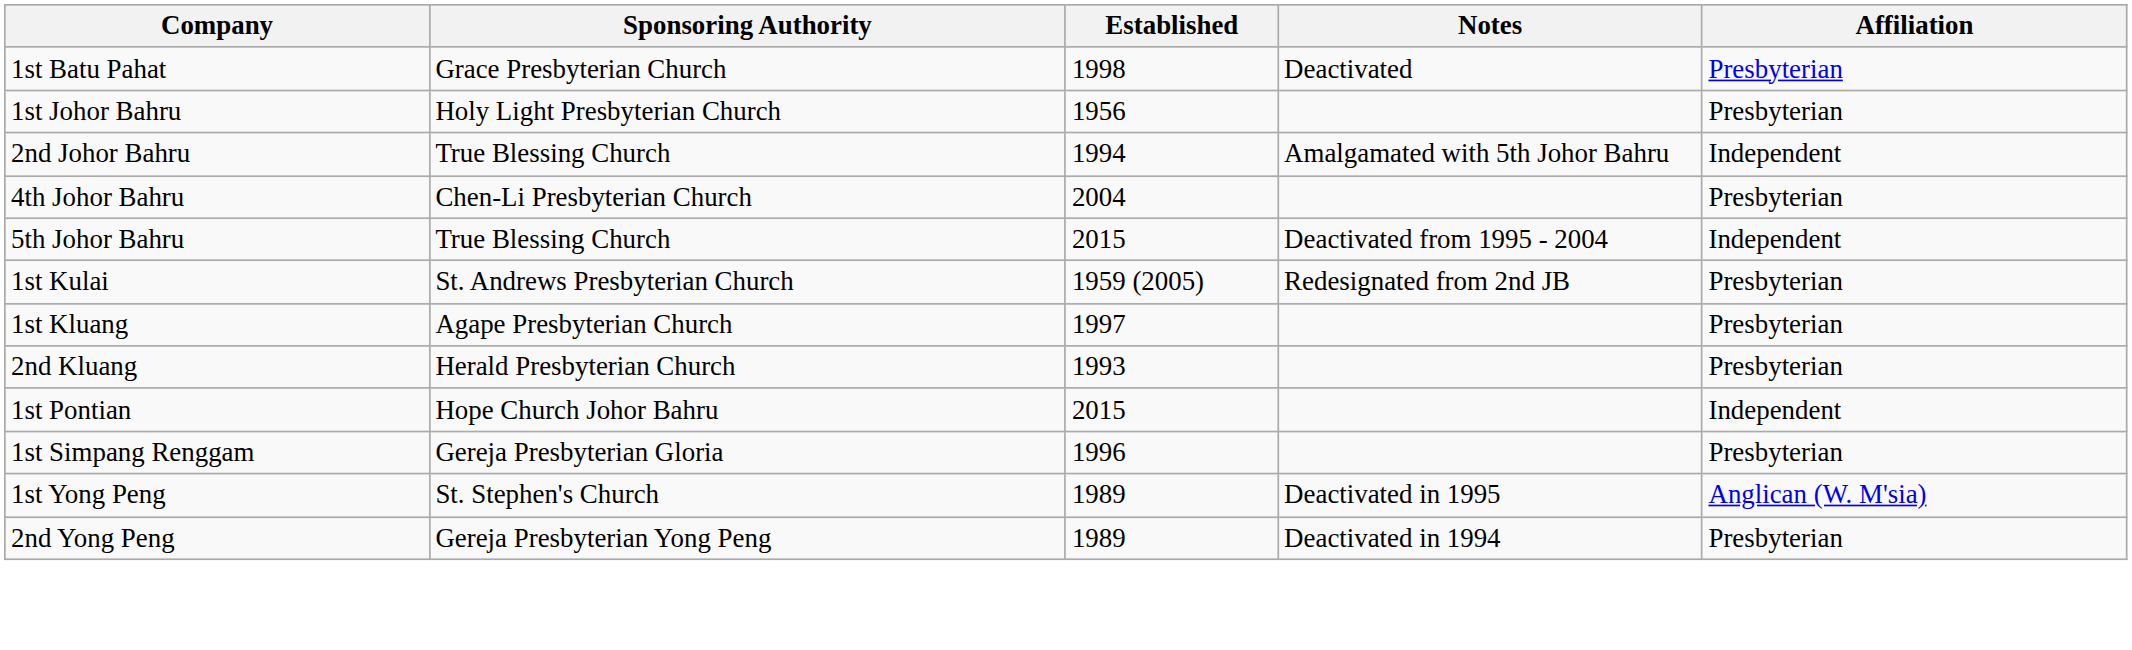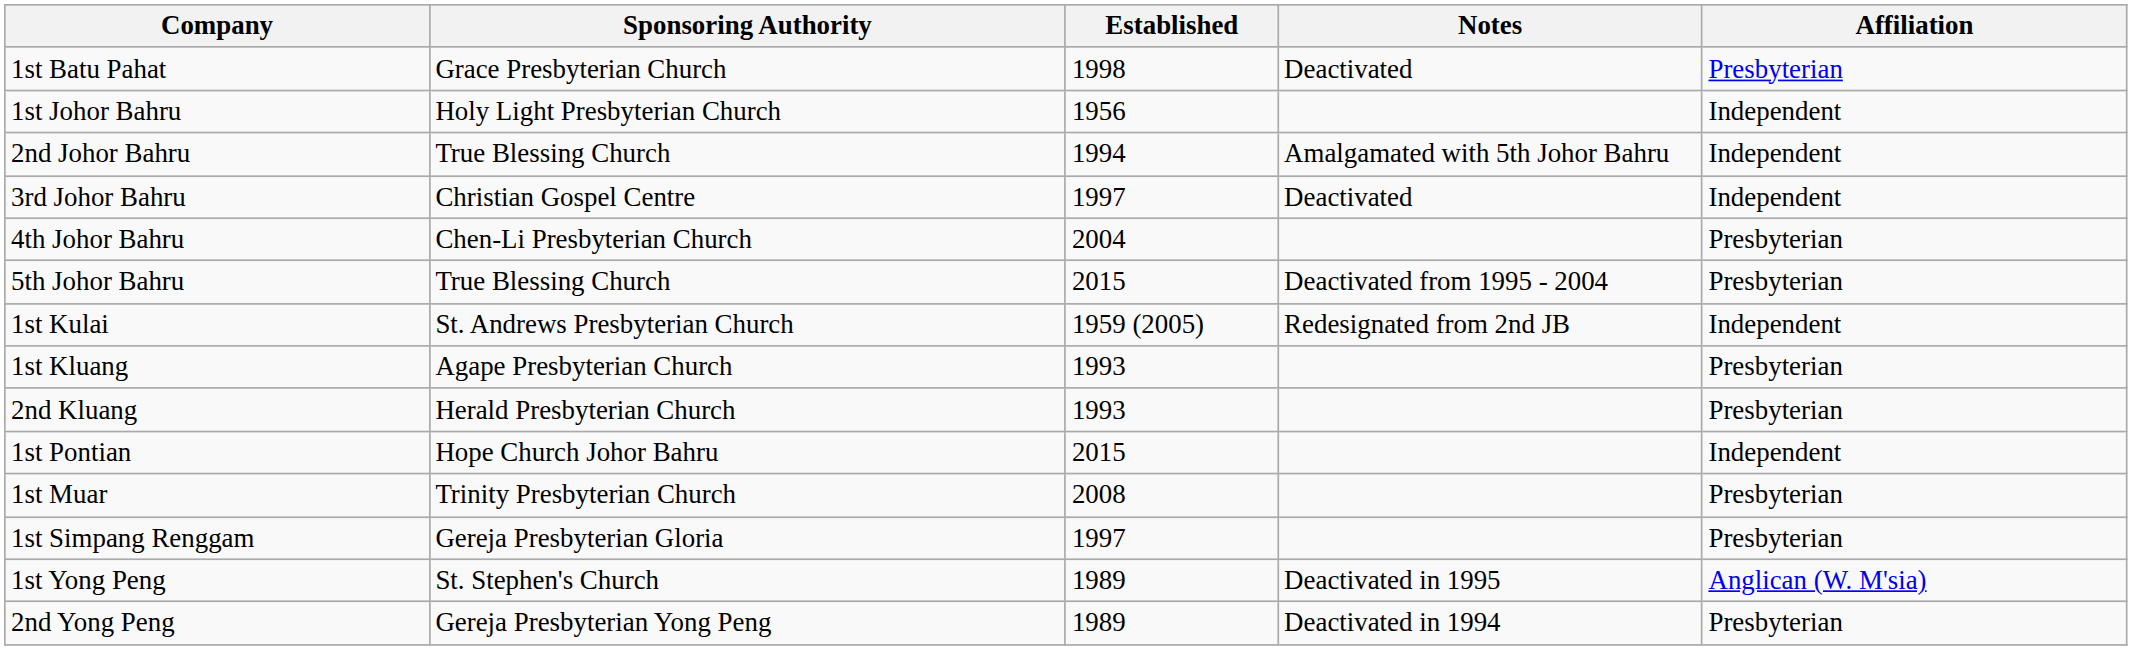 <table class="wikitable sortable mw-collapsible mw-collapsed" width="100%">
 <tr>
 <th>Company</th>
 <th>Sponsoring Authority</th>
 <th>Established</th>
 <th>Notes</th>
 <th>Affiliation</th>
 </tr>
 <tr>
 <td style="width:20%">1st Batu Pahat</td>
 <td style="width:30%">Grace Presbyterian Church</td>
 <td style="width:10%">1998</td>
 <td style="width:20%">Deactivated</td>
 <td style="width:20%"><a href='#'>Presbyterian</a></td>
 </tr>
 <tr>
 <td>1st Johor Bahru</td>
 <td>Holy Light Presbyterian Church</td>
 <td>1956</td>
 <td></td>
-<td>Presbyterian</td>
+<td>Independent</td>
 </tr>
 <tr>
 <td>2nd Johor Bahru</td>
 <td>True Blessing Church</td>
 <td>1994</td>
 <td>Amalgamated with 5th Johor Bahru</td>
+<td>Independent</td>
+</tr>
+<tr>
+<td>3rd Johor Bahru</td>
+<td>Christian Gospel Centre</td>
+<td>1997</td>
+<td>Deactivated</td>
 <td>Independent</td>
 </tr>
 <tr>
 <td>4th Johor Bahru</td>
 <td>Chen-Li Presbyterian Church</td>
 <td>2004</td>
 <td></td>
 <td>Presbyterian</td>
 </tr>
 <tr>
 <td>5th Johor Bahru</td>
 <td>True Blessing Church</td>
 <td>2015</td>
 <td>Deactivated from 1995 - 2004</td>
-<td>Independent</td>
+<td>Presbyterian</td>
 </tr>
 <tr>
 <td>1st Kulai</td>
 <td>St. Andrews Presbyterian Church</td>
 <td>1959 (2005)</td>
 <td>Redesignated from 2nd JB</td>
-<td>Presbyterian</td>
+<td>Independent</td>
 </tr>
 <tr>
 <td>1st Kluang</td>
 <td>Agape Presbyterian Church</td>
-<td>1997</td>
+<td>1993</td>
 <td></td>
 <td>Presbyterian</td>
 </tr>
 <tr>
 <td>2nd Kluang</td>
 <td>Herald Presbyterian Church</td>
 <td>1993</td>
 <td></td>
 <td>Presbyterian</td>
 </tr>
 <tr>
 <td>1st Pontian</td>
 <td>Hope Church Johor Bahru</td>
 <td>2015</td>
 <td></td>
 <td>Independent</td>
 </tr>
 <tr>
+<td>1st Muar</td>
+<td>Trinity Presbyterian Church</td>
+<td>2008</td>
+<td></td>
+<td>Presbyterian</td>
+</tr>
+<tr>
 <td>1st Simpang Renggam</td>
 <td>Gereja Presbyterian Gloria</td>
-<td>1996</td>
+<td>1997</td>
 <td></td>
 <td>Presbyterian</td>
 </tr>
 <tr>
 <td>1st Yong Peng</td>
 <td>St. Stephen's Church</td>
 <td>1989</td>
 <td>Deactivated in 1995</td>
 <td><a href='#'>Anglican (W. M'sia)</a></td>
 </tr>
 <tr>
 <td>2nd Yong Peng</td>
 <td>Gereja Presbyterian Yong Peng</td>
 <td>1989</td>
 <td>Deactivated in 1994</td>
 <td>Presbyterian</td>
 </tr>
 </table>
